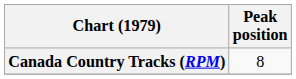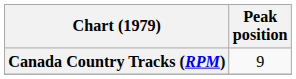 <table class="wikitable sortable plainrowheaders" style="text-align:center">
 <tr>
 <th scope="col">Chart (1979)</th>
 <th scope="col">Peak<br>position</th>
 </tr>
 <tr>
 <th scope="row">Canada Country Tracks (<em><a href='#'>RPM</a></em>)</th>
-<td align="center">8</td>
+<td align="center">9</td>
 </tr>
 <tr>
 </tr>
 <tr>
 </tr>
 </table>
